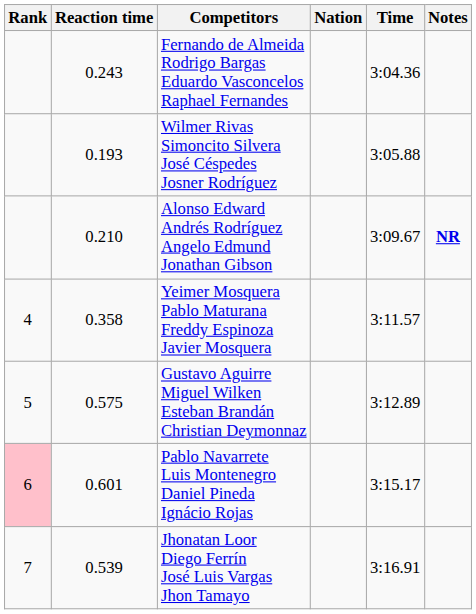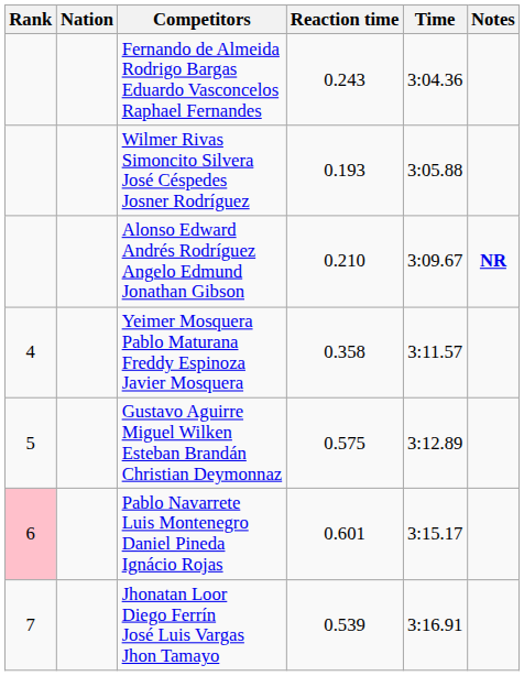 <table class="wikitable sortable" style="text-align:center">
 <tr>
 <th>Rank</th>
+<th>Nation</th>
+<th>Competitors</th>
 <th>Reaction time</th>
-<th>Competitors</th>
-<th>Nation</th>
 <th>Time</th>
 <th>Notes</th>
 </tr>
 <tr>
 <td></td>
+<td align=left></td>
+<td align=left><a href='#'>Fernando de Almeida</a><br><a href='#'>Rodrigo Bargas</a><br><a href='#'>Eduardo Vasconcelos</a><br><a href='#'>Raphael Fernandes</a></td>
 <td>0.243</td>
-<td align=left><a href='#'>Fernando de Almeida</a><br><a href='#'>Rodrigo Bargas</a><br><a href='#'>Eduardo Vasconcelos</a><br><a href='#'>Raphael Fernandes</a></td>
-<td align=left></td>
 <td>3:04.36</td>
 <td></td>
 </tr>
 <tr>
 <td></td>
+<td align=left></td>
+<td align=left><a href='#'>Wilmer Rivas</a><br><a href='#'>Simoncito Silvera</a><br><a href='#'>José Céspedes</a><br><a href='#'>Josner Rodríguez</a></td>
 <td>0.193</td>
-<td align=left><a href='#'>Wilmer Rivas</a><br><a href='#'>Simoncito Silvera</a><br><a href='#'>José Céspedes</a><br><a href='#'>Josner Rodríguez</a></td>
-<td align=left></td>
 <td>3:05.88</td>
 <td></td>
 </tr>
 <tr>
 <td></td>
+<td align=left></td>
+<td align=left><a href='#'>Alonso Edward</a><br><a href='#'>Andrés Rodríguez</a><br><a href='#'>Angelo Edmund</a><br><a href='#'>Jonathan Gibson</a></td>
 <td>0.210</td>
-<td align=left><a href='#'>Alonso Edward</a><br><a href='#'>Andrés Rodríguez</a><br><a href='#'>Angelo Edmund</a><br><a href='#'>Jonathan Gibson</a></td>
-<td align=left></td>
 <td>3:09.67</td>
 <td><a href='#'><strong>NR</strong></a></td>
 </tr>
 <tr>
 <td>4</td>
+<td align=left></td>
+<td align=left><a href='#'>Yeimer Mosquera</a><br><a href='#'>Pablo Maturana</a><br><a href='#'>Freddy Espinoza</a><br><a href='#'>Javier Mosquera</a></td>
 <td>0.358</td>
-<td align=left><a href='#'>Yeimer Mosquera</a><br><a href='#'>Pablo Maturana</a><br><a href='#'>Freddy Espinoza</a><br><a href='#'>Javier Mosquera</a></td>
-<td align=left></td>
 <td>3:11.57</td>
 <td></td>
 </tr>
 <tr>
 <td>5</td>
+<td align=left></td>
+<td align=left><a href='#'>Gustavo Aguirre</a><br><a href='#'>Miguel Wilken</a><br><a href='#'>Esteban Brandán</a><br><a href='#'>Christian Deymonnaz</a></td>
 <td>0.575</td>
-<td align=left><a href='#'>Gustavo Aguirre</a><br><a href='#'>Miguel Wilken</a><br><a href='#'>Esteban Brandán</a><br><a href='#'>Christian Deymonnaz</a></td>
-<td align=left></td>
 <td>3:12.89</td>
 <td></td>
 </tr>
 <tr>
 <td style="background: pink;">6</td>
+<td align=left></td>
+<td align=left><a href='#'>Pablo Navarrete</a><br><a href='#'>Luis Montenegro</a><br><a href='#'>Daniel Pineda</a><br><a href='#'>Ignácio Rojas</a></td>
 <td>0.601</td>
-<td align=left><a href='#'>Pablo Navarrete</a><br><a href='#'>Luis Montenegro</a><br><a href='#'>Daniel Pineda</a><br><a href='#'>Ignácio Rojas</a></td>
-<td align=left></td>
 <td>3:15.17</td>
 <td></td>
 </tr>
 <tr>
 <td>7</td>
+<td align=left></td>
+<td align=left><a href='#'>Jhonatan Loor</a><br><a href='#'>Diego Ferrín</a><br><a href='#'>José Luis Vargas</a><br><a href='#'>Jhon Tamayo</a></td>
 <td>0.539</td>
-<td align=left><a href='#'>Jhonatan Loor</a><br><a href='#'>Diego Ferrín</a><br><a href='#'>José Luis Vargas</a><br><a href='#'>Jhon Tamayo</a></td>
-<td align=left></td>
 <td>3:16.91</td>
 <td></td>
 </tr>
 </table>
